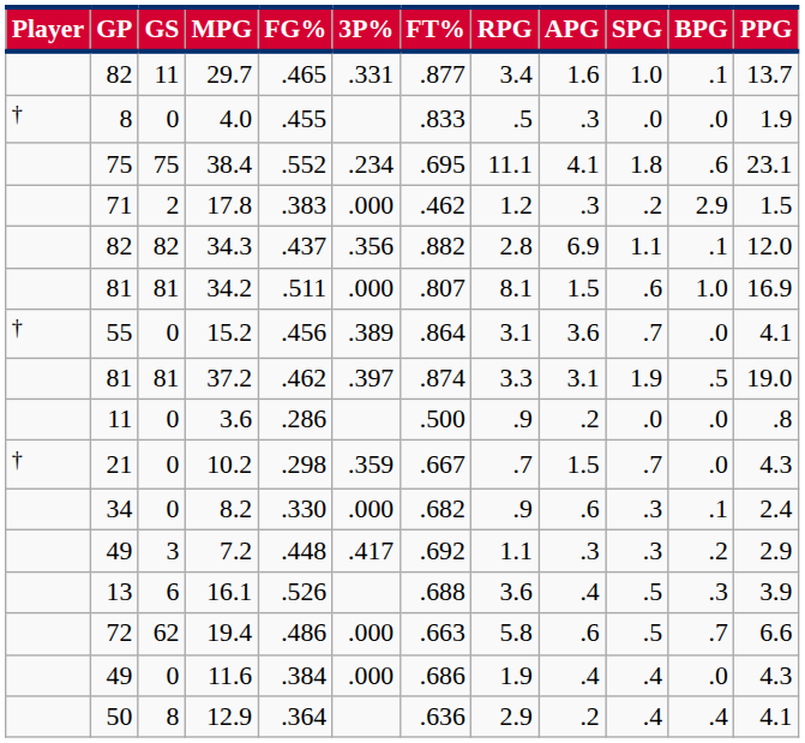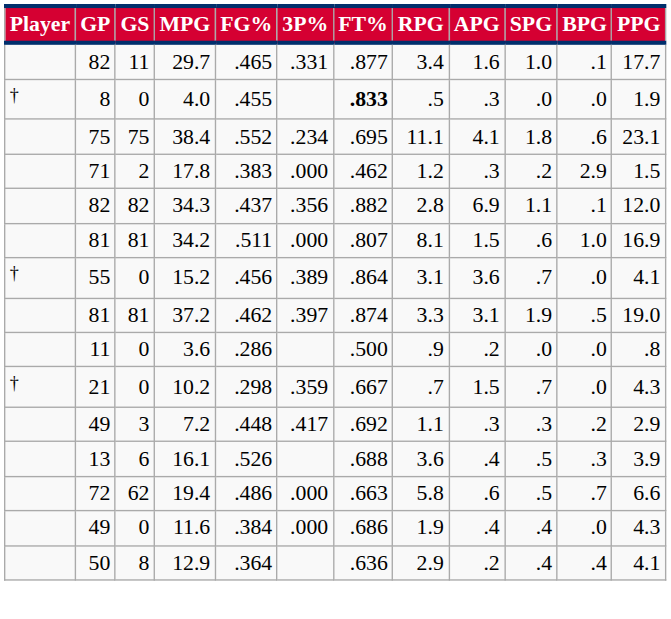 <table class="wikitable sortable" style="text-align:right;">
 <tr>
 <th style="background:#D50032; color:#FFFFFF; border-top:#002F6C 3px solid; border-bottom:#002F6C 3px solid;">Player</th>
 <th style="background:#D50032; color:#FFFFFF; border-top:#002F6C 3px solid; border-bottom:#002F6C 3px solid;">GP</th>
 <th style="background:#D50032; color:#FFFFFF; border-top:#002F6C 3px solid; border-bottom:#002F6C 3px solid;">GS</th>
 <th style="background:#D50032; color:#FFFFFF; border-top:#002F6C 3px solid; border-bottom:#002F6C 3px solid;">MPG</th>
 <th style="background:#D50032; color:#FFFFFF; border-top:#002F6C 3px solid; border-bottom:#002F6C 3px solid;">FG%</th>
 <th style="background:#D50032; color:#FFFFFF; border-top:#002F6C 3px solid; border-bottom:#002F6C 3px solid;">3P%</th>
 <th style="background:#D50032; color:#FFFFFF; border-top:#002F6C 3px solid; border-bottom:#002F6C 3px solid;">FT%</th>
 <th style="background:#D50032; color:#FFFFFF; border-top:#002F6C 3px solid; border-bottom:#002F6C 3px solid;">RPG</th>
 <th style="background:#D50032; color:#FFFFFF; border-top:#002F6C 3px solid; border-bottom:#002F6C 3px solid;">APG</th>
 <th style="background:#D50032; color:#FFFFFF; border-top:#002F6C 3px solid; border-bottom:#002F6C 3px solid;">SPG</th>
 <th style="background:#D50032; color:#FFFFFF; border-top:#002F6C 3px solid; border-bottom:#002F6C 3px solid;">BPG</th>
 <th style="background:#D50032; color:#FFFFFF; border-top:#002F6C 3px solid; border-bottom:#002F6C 3px solid;">PPG</th>
 </tr>
 <tr>
 <td style="text-align:left;"></td>
 <td>82</td>
 <td>11</td>
 <td>29.7</td>
 <td>.465</td>
 <td>.331</td>
 <td>.877</td>
 <td>3.4</td>
 <td>1.6</td>
 <td>1.0</td>
 <td>.1</td>
-<td>13.7</td>
+<td>17.7</td>
 </tr>
 <tr>
 <td style="text-align:left;"><sup>†</sup></td>
 <td>8</td>
 <td>0</td>
 <td>4.0</td>
 <td>.455</td>
 <td></td>
-<td>.833</td>
+<td><strong>.833</strong></td>
 <td>.5</td>
 <td>.3</td>
 <td>.0</td>
 <td>.0</td>
 <td>1.9</td>
 </tr>
 <tr>
 <td style="text-align:left;"></td>
 <td>75</td>
 <td>75</td>
 <td>38.4</td>
 <td>.552</td>
 <td>.234</td>
 <td>.695</td>
 <td>11.1</td>
 <td>4.1</td>
 <td>1.8</td>
 <td>.6</td>
 <td>23.1</td>
 </tr>
 <tr>
 <td style="text-align:left;"></td>
 <td>71</td>
 <td>2</td>
 <td>17.8</td>
 <td>.383</td>
 <td>.000</td>
 <td>.462</td>
 <td>1.2</td>
 <td>.3</td>
 <td>.2</td>
 <td>2.9</td>
 <td>1.5</td>
 </tr>
 <tr>
 <td style="text-align:left;"></td>
 <td>82</td>
 <td>82</td>
 <td>34.3</td>
 <td>.437</td>
 <td>.356</td>
 <td>.882</td>
 <td>2.8</td>
 <td>6.9</td>
 <td>1.1</td>
 <td>.1</td>
 <td>12.0</td>
 </tr>
 <tr>
 <td style="text-align:left;"></td>
 <td>81</td>
 <td>81</td>
 <td>34.2</td>
 <td>.511</td>
 <td>.000</td>
 <td>.807</td>
 <td>8.1</td>
 <td>1.5</td>
 <td>.6</td>
 <td>1.0</td>
 <td>16.9</td>
 </tr>
 <tr>
 <td style="text-align:left;"><sup>†</sup></td>
 <td>55</td>
 <td>0</td>
 <td>15.2</td>
 <td>.456</td>
 <td>.389</td>
 <td>.864</td>
 <td>3.1</td>
 <td>3.6</td>
 <td>.7</td>
 <td>.0</td>
 <td>4.1</td>
 </tr>
 <tr>
 <td style="text-align:left;"></td>
 <td>81</td>
 <td>81</td>
 <td>37.2</td>
 <td>.462</td>
 <td>.397</td>
 <td>.874</td>
 <td>3.3</td>
 <td>3.1</td>
 <td>1.9</td>
 <td>.5</td>
 <td>19.0</td>
 </tr>
 <tr>
 <td style="text-align:left;"></td>
 <td>11</td>
 <td>0</td>
 <td>3.6</td>
 <td>.286</td>
 <td></td>
 <td>.500</td>
 <td>.9</td>
 <td>.2</td>
 <td>.0</td>
 <td>.0</td>
 <td>.8</td>
 </tr>
 <tr>
 <td style="text-align:left;"><sup>†</sup></td>
 <td>21</td>
 <td>0</td>
 <td>10.2</td>
 <td>.298</td>
 <td>.359</td>
 <td>.667</td>
 <td>.7</td>
 <td>1.5</td>
 <td>.7</td>
 <td>.0</td>
 <td>4.3</td>
 </tr>
 <tr>
 <td style="text-align:left;"></td>
-<td>34</td>
-<td>0</td>
-<td>8.2</td>
-<td>.330</td>
-<td>.000</td>
-<td>.682</td>
-<td>.9</td>
-<td>.6</td>
-<td>.3</td>
-<td>.1</td>
-<td>2.4</td>
-</tr>
-<tr>
-<td style="text-align:left;"></td>
 <td>49</td>
 <td>3</td>
 <td>7.2</td>
 <td>.448</td>
 <td>.417</td>
 <td>.692</td>
 <td>1.1</td>
 <td>.3</td>
 <td>.3</td>
 <td>.2</td>
 <td>2.9</td>
 </tr>
 <tr>
 <td style="text-align:left;"></td>
 <td>13</td>
 <td>6</td>
 <td>16.1</td>
 <td>.526</td>
 <td></td>
 <td>.688</td>
 <td>3.6</td>
 <td>.4</td>
 <td>.5</td>
 <td>.3</td>
 <td>3.9</td>
 </tr>
 <tr>
 <td style="text-align:left;"></td>
 <td>72</td>
 <td>62</td>
 <td>19.4</td>
 <td>.486</td>
 <td>.000</td>
 <td>.663</td>
 <td>5.8</td>
 <td>.6</td>
 <td>.5</td>
 <td>.7</td>
 <td>6.6</td>
 </tr>
 <tr>
 <td style="text-align:left;"></td>
 <td>49</td>
 <td>0</td>
 <td>11.6</td>
 <td>.384</td>
 <td>.000</td>
 <td>.686</td>
 <td>1.9</td>
 <td>.4</td>
 <td>.4</td>
 <td>.0</td>
 <td>4.3</td>
 </tr>
 <tr>
 <td style="text-align:left;"></td>
 <td>50</td>
 <td>8</td>
 <td>12.9</td>
 <td>.364</td>
 <td></td>
 <td>.636</td>
 <td>2.9</td>
 <td>.2</td>
 <td>.4</td>
 <td>.4</td>
 <td>4.1</td>
 </tr>
 </table>
